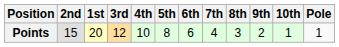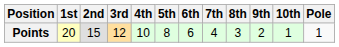 <table class="wikitable" style="font-size: 85%;">
 <tr>
 <th>Position</th>
+<th>1st</th>
 <th>2nd</th>
-<th>1st</th>
 <th>3rd</th>
 <th>4th</th>
 <th>5th</th>
 <th>6th</th>
 <th>7th</th>
 <th>8th</th>
 <th>9th</th>
 <th>10th</th>
 <th>Pole</th>
 </tr>
 <tr>
 <th>Points</th>
+<td style="background-color:#ffffbf" align="center">20</td>
 <td style="background-color:#dfdfdf" align="center">15</td>
-<td style="background-color:#ffffbf" align="center">20</td>
 <td style="background-color:#ffdf9f" align="center">12</td>
 <td style="background-color:#dfffdf" align="center">10</td>
 <td style="background-color:#dfffdf" align="center">8</td>
 <td style="background-color:#dfffdf" align="center">6</td>
 <td style="background-color:#dfffdf" align="center">4</td>
 <td style="background-color:#dfffdf" align="center">3</td>
 <td style="background-color:#dfffdf" align="center">2</td>
 <td style="background-color:#dfffdf" align="center">1</td>
 <td align="center">1</td>
 </tr>
 </table>
